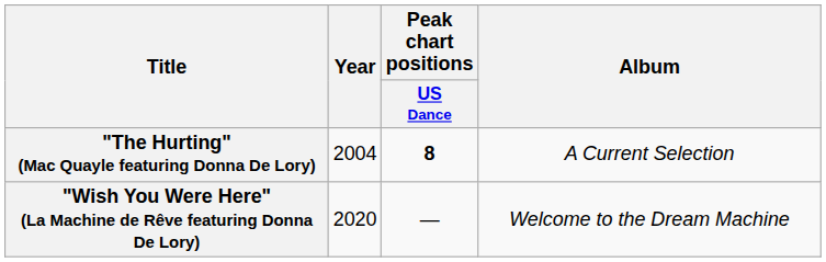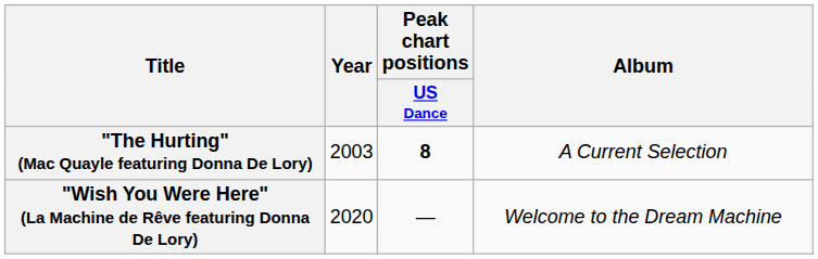 <table class="wikitable plainrowheaders" style="text-align:center">
 <tr>
 <th scope="col" rowspan="2" style="width:16em;">Title</th>
 <th scope="col" rowspan="2" style="width:1em;">Year</th>
 <th scope="col" colspan="1" style="width:3em;">Peak chart positions</th>
 <th scope="col" rowspan="2" style="width:17em;">Album</th>
 </tr>
 <tr>
 <th scope="col" style="width:2em;font-size:90%;"><a href='#'>US<br><small>Dance</small></a><br></th>
 </tr>
 <tr>
 <th scope="row">"The Hurting"<br><small>(Mac Quayle featuring Donna De Lory)</small></th>
-<td>2004</td>
+<td>2003</td>
 <td><strong>8</strong></td>
 <td><em>A Current Selection</em></td>
 </tr>
 <tr>
 <th scope="row">"Wish You Were Here"<br><small>(La Machine de Rêve featuring Donna De Lory)</small></th>
 <td>2020</td>
 <td>—</td>
 <td><em>Welcome to the Dream Machine</em></td>
 </tr>
 </table>
